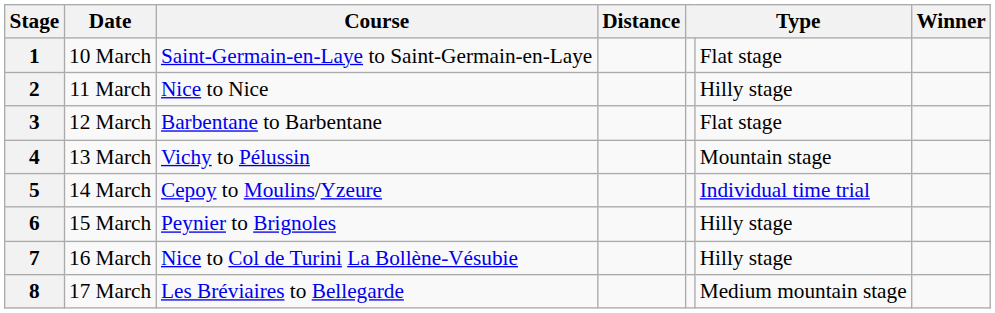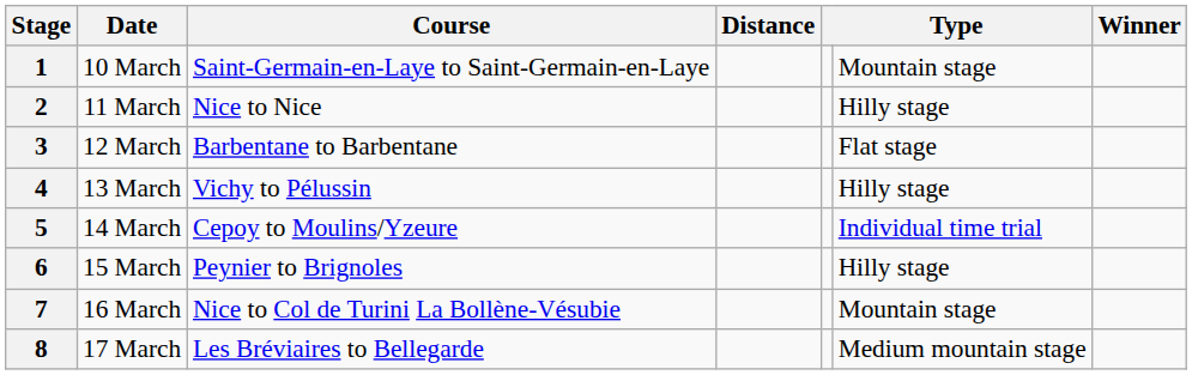 <table class="wikitable">
 <tr>
 <th scope="col">Stage</th>
 <th scope="col">Date</th>
 <th scope="col">Course</th>
 <th scope="col">Distance</th>
 <th scope="col" colspan="2">Type</th>
 <th scope=col>Winner</th>
 </tr>
 <tr>
 <th scope="row" style="text-align:center;">1</th>
 <td style="text-align:center;">10 March</td>
 <td><a href='#'>Saint-Germain-en-Laye</a> to Saint-Germain-en-Laye</td>
 <td style="text-align:center;"></td>
 <td></td>
-<td>Flat stage</td>
+<td>Mountain stage</td>
 <td></td>
 </tr>
 <tr>
 <th scope="row" style="text-align:center;">2</th>
 <td style="text-align:center;">11 March</td>
 <td><a href='#'>Nice</a> to Nice</td>
 <td style="text-align:center;"></td>
 <td></td>
 <td>Hilly stage</td>
 <td></td>
 </tr>
 <tr>
 <th scope="row" style="text-align:center;">3</th>
 <td style="text-align:center;">12 March</td>
 <td><a href='#'>Barbentane</a> to Barbentane</td>
 <td style="text-align:center;"></td>
 <td></td>
 <td>Flat stage</td>
 <td></td>
 </tr>
 <tr>
 <th scope="row" style="text-align:center;">4</th>
 <td style="text-align:center;">13 March</td>
 <td><a href='#'>Vichy</a> to <a href='#'>Pélussin</a></td>
 <td style="text-align:center;"></td>
 <td></td>
-<td>Mountain stage</td>
+<td>Hilly stage</td>
 <td></td>
 </tr>
 <tr>
 <th scope="row" style="text-align:center;">5</th>
 <td style="text-align:center;">14 March</td>
 <td><a href='#'>Cepoy</a> to <a href='#'>Moulins</a>/<a href='#'>Yzeure</a></td>
 <td style="text-align:center;"></td>
 <td></td>
 <td><a href='#'>Individual time trial</a></td>
 <td></td>
 </tr>
 <tr>
 <th scope="row" style="text-align:center;">6</th>
 <td style="text-align:center;">15 March</td>
 <td><a href='#'>Peynier</a> to <a href='#'>Brignoles</a></td>
 <td style="text-align:center;"></td>
 <td></td>
 <td>Hilly stage</td>
 <td></td>
 </tr>
 <tr>
 <th scope="row" style="text-align:center;">7</th>
 <td style="text-align:center;">16 March</td>
 <td><a href='#'>Nice</a> to <a href='#'>Col de Turini</a> <a href='#'>La Bollène-Vésubie</a></td>
 <td style="text-align:center;"></td>
 <td></td>
-<td>Hilly stage</td>
+<td>Mountain stage</td>
 <td></td>
 </tr>
 <tr>
 <th scope="row" style="text-align:center;">8</th>
 <td style="text-align:center;">17 March</td>
 <td><a href='#'>Les Bréviaires</a> to <a href='#'>Bellegarde</a></td>
 <td style="text-align:center;"></td>
 <td></td>
 <td>Medium mountain stage</td>
 <td></td>
 </tr>
 </table>
